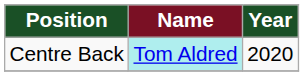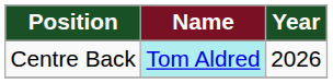 <table class="wikitable" "margin-left:1em;style="text-align:center;float:center">
 <tr>
 <th style="background:#1A5026; color:white; text-align:center;">Position</th>
 <th style="background:#7A1024; color:white; text-align:center;">Name</th>
 <th style="background:#1A5026; color:white; text-align:center;">Year</th>
 </tr>
 <tr>
 <td>Centre Back</td>
 <td style="background: paleturquoise;"> <a href='#'>Tom Aldred</a></td>
-<td>2020</td>
+<td>2026</td>
 </tr>
 <tr>
 </tr>
 </table>
